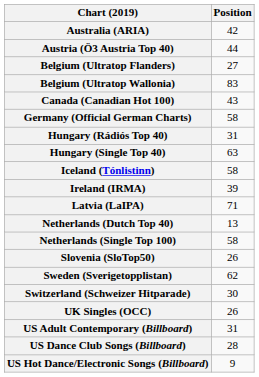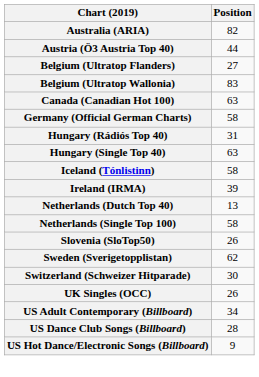 <table class="wikitable sortable plainrowheaders" style="text-align:center">
 <tr>
 <th scope="col">Chart (2019)</th>
 <th scope="col">Position</th>
 </tr>
 <tr>
 <th scope="row">Australia (ARIA)</th>
-<td>42</td>
+<td>82</td>
 </tr>
 <tr>
 <th scope="row">Austria (Ö3 Austria Top 40)</th>
 <td>44</td>
 </tr>
 <tr>
 <th scope="row">Belgium (Ultratop Flanders)</th>
 <td>27</td>
 </tr>
 <tr>
 <th scope="row">Belgium (Ultratop Wallonia)</th>
 <td>83</td>
 </tr>
 <tr>
 <th scope="row">Canada (Canadian Hot 100)</th>
-<td>43</td>
+<td>63</td>
 </tr>
 <tr>
 <th scope="row">Germany (Official German Charts)</th>
 <td>58</td>
 </tr>
 <tr>
 <th scope="row">Hungary (Rádiós Top 40)</th>
 <td>31</td>
 </tr>
 <tr>
 <th scope="row">Hungary (Single Top 40)</th>
 <td>63</td>
 </tr>
 <tr>
 <th scope="row">Iceland (<a href='#'>Tónlistinn</a>)</th>
 <td>58</td>
 </tr>
 <tr>
 <th scope="row">Ireland (IRMA)</th>
 <td>39</td>
-</tr>
-<tr>
-<th scope="row">Latvia (LaIPA)</th>
-<td>71</td>
 </tr>
 <tr>
 <th scope="row">Netherlands (Dutch Top 40)</th>
 <td>13</td>
 </tr>
 <tr>
 <th scope="row">Netherlands (Single Top 100)</th>
 <td>58</td>
 </tr>
 <tr>
 <th scope="row">Slovenia (SloTop50)</th>
 <td>26</td>
 </tr>
 <tr>
 <th scope="row">Sweden (Sverigetopplistan)</th>
 <td>62</td>
 </tr>
 <tr>
 <th scope="row">Switzerland (Schweizer Hitparade)</th>
 <td>30</td>
 </tr>
 <tr>
 <th scope="row">UK Singles (OCC)</th>
 <td>26</td>
 </tr>
 <tr>
 <th scope="row">US Adult Contemporary (<em>Billboard</em>)</th>
-<td>31</td>
+<td>34</td>
 </tr>
 <tr>
 <th scope="row">US Dance Club Songs (<em>Billboard</em>)</th>
 <td>28</td>
 </tr>
 <tr>
 <th scope="row">US Hot Dance/Electronic Songs (<em>Billboard</em>)</th>
 <td>9</td>
 </tr>
 </table>
